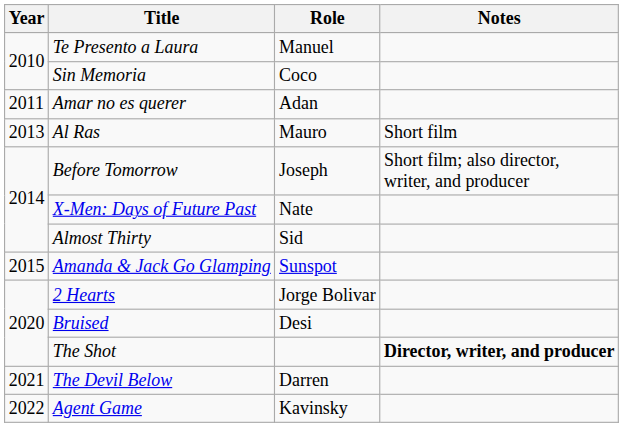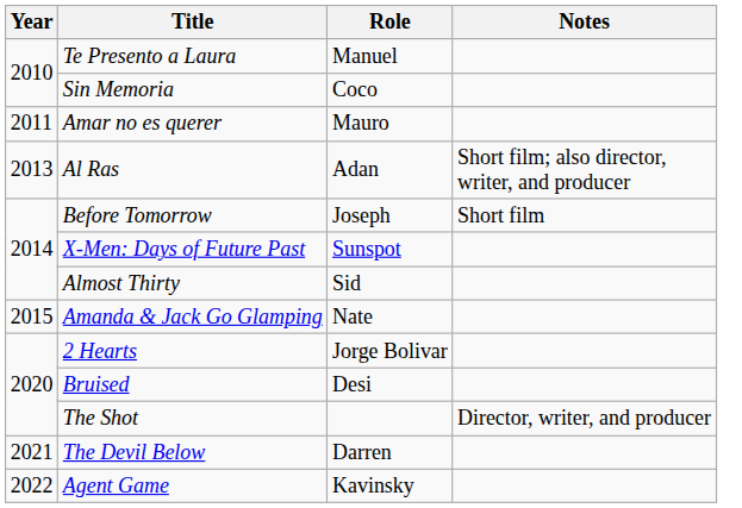 <table class="wikitable">
 <tr>
 <th>Year</th>
 <th>Title</th>
 <th>Role</th>
 <th>Notes</th>
 </tr>
 <tr>
 <td rowspan="2">2010</td>
 <td><em>Te Presento a Laura</em></td>
 <td>Manuel</td>
 <td></td>
 </tr>
 <tr>
 <td><em>Sin Memoria</em></td>
 <td>Coco</td>
 <td></td>
 </tr>
 <tr>
 <td>2011</td>
 <td><em>Amar no es querer</em></td>
-<td>Adan</td>
+<td>Mauro</td>
 <td></td>
 </tr>
 <tr>
 <td>2013</td>
 <td><em>Al Ras</em></td>
-<td>Mauro</td>
-<td>Short film</td>
+<td>Adan</td>
+<td>Short film; also director,<br>writer, and producer</td>
 </tr>
 <tr>
 <td rowspan="3">2014</td>
 <td><em>Before Tomorrow</em></td>
 <td>Joseph</td>
-<td>Short film; also director,<br>writer, and producer</td>
+<td>Short film</td>
 </tr>
 <tr>
 <td><em><a href='#'>X-Men: Days of Future Past</a></em></td>
-<td>Nate</td>
+<td><a href='#'>Sunspot</a></td>
 <td></td>
 </tr>
 <tr>
 <td><em>Almost Thirty</em></td>
 <td>Sid</td>
 <td></td>
 </tr>
 <tr>
 <td>2015</td>
 <td><em><a href='#'>Amanda & Jack Go Glamping</a></em></td>
-<td><a href='#'>Sunspot</a></td>
+<td>Nate</td>
 <td></td>
 </tr>
 <tr>
 <td rowspan="3">2020</td>
 <td><em><a href='#'>2 Hearts</a></em></td>
 <td>Jorge Bolivar</td>
 <td></td>
 </tr>
 <tr>
 <td><em><a href='#'>Bruised</a></em></td>
 <td>Desi</td>
 <td></td>
 </tr>
 <tr>
 <td><em>The Shot</em></td>
 <td></td>
-<td><strong>Director, writer, and producer</strong></td>
+<td>Director, writer, and producer</td>
 </tr>
 <tr>
 <td>2021</td>
 <td><em><a href='#'>The Devil Below</a></em></td>
 <td>Darren</td>
 <td></td>
 </tr>
 <tr>
 <td>2022</td>
 <td><em><a href='#'>Agent Game</a></em></td>
 <td>Kavinsky</td>
 <td></td>
 </tr>
 </table>
